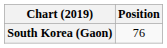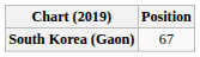 <table class="wikitable plainrowheaders" style="text-align:center">
 <tr>
 <th scope="col">Chart (2019)</th>
 <th scope="col">Position</th>
 </tr>
 <tr>
 <th scope="row">South Korea (Gaon)</th>
-<td>76</td>
+<td>67</td>
 </tr>
 </table>
